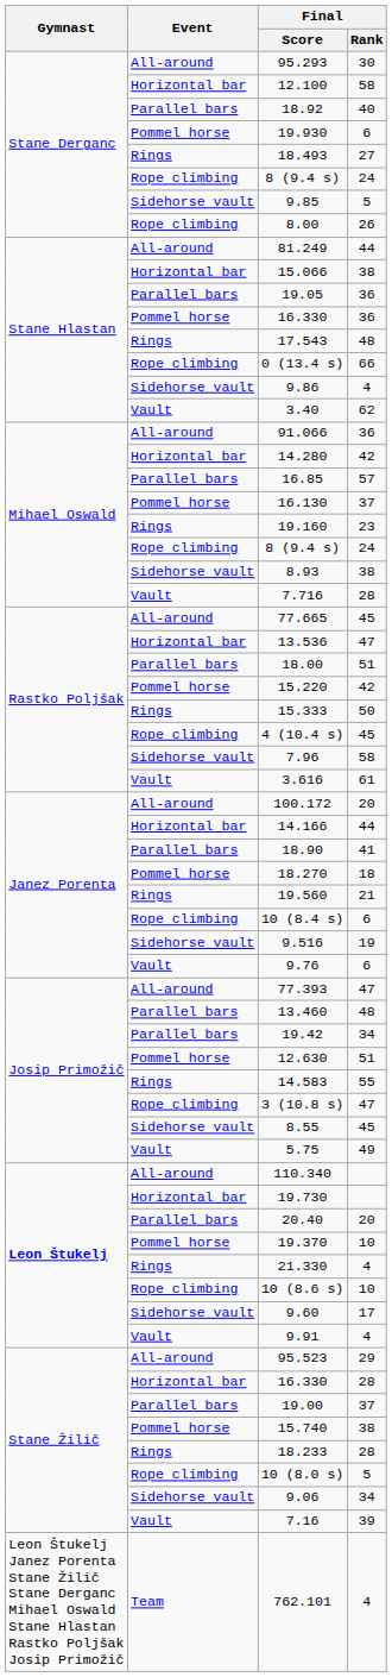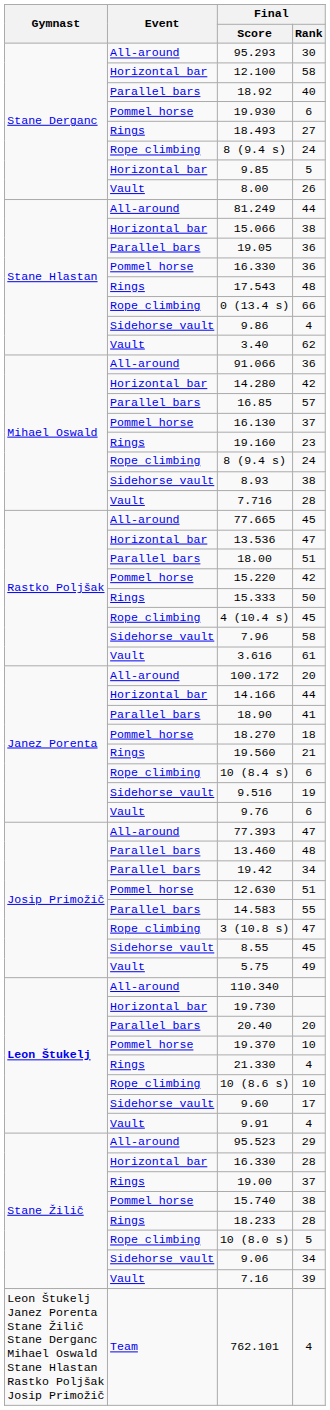 <table class=wikitable style="font-size:90%">
 <tr>
 <th rowspan=2>Gymnast</th>
 <th rowspan=2>Event</th>
 <th colspan=2>Final</th>
 </tr>
 <tr>
 <th>Score</th>
 <th>Rank</th>
 </tr>
 <tr>
 <td rowspan=8><a href='#'>Stane Derganc</a></td>
 <td><a href='#'>All-around</a></td>
 <td align=center>95.293</td>
 <td align=center>30</td>
 </tr>
 <tr>
 <td><a href='#'>Horizontal bar</a></td>
 <td align=center>12.100</td>
 <td align=center>58</td>
 </tr>
 <tr>
 <td><a href='#'>Parallel bars</a></td>
 <td align=center>18.92</td>
 <td align=center>40</td>
 </tr>
 <tr>
 <td><a href='#'>Pommel horse</a></td>
 <td align=center>19.930</td>
 <td align=center>6</td>
 </tr>
 <tr>
 <td><a href='#'>Rings</a></td>
 <td align=center>18.493</td>
 <td align=center>27</td>
 </tr>
 <tr>
 <td><a href='#'>Rope climbing</a></td>
 <td align=center>8 (9.4 s)</td>
 <td align=center>24</td>
 </tr>
 <tr>
-<td><a href='#'>Sidehorse vault</a></td>
+<td><a href='#'>Horizontal bar</a></td>
 <td align=center>9.85</td>
 <td align=center>5</td>
 </tr>
 <tr>
-<td><a href='#'>Rope climbing</a></td>
+<td><a href='#'>Vault</a></td>
 <td align=center>8.00</td>
 <td align=center>26</td>
 </tr>
 <tr>
 <td rowspan=8><a href='#'>Stane Hlastan</a></td>
 <td><a href='#'>All-around</a></td>
 <td align=center>81.249</td>
 <td align=center>44</td>
 </tr>
 <tr>
 <td><a href='#'>Horizontal bar</a></td>
 <td align=center>15.066</td>
 <td align=center>38</td>
 </tr>
 <tr>
 <td><a href='#'>Parallel bars</a></td>
 <td align=center>19.05</td>
 <td align=center>36</td>
 </tr>
 <tr>
 <td><a href='#'>Pommel horse</a></td>
 <td align=center>16.330</td>
 <td align=center>36</td>
 </tr>
 <tr>
 <td><a href='#'>Rings</a></td>
 <td align=center>17.543</td>
 <td align=center>48</td>
 </tr>
 <tr>
 <td><a href='#'>Rope climbing</a></td>
 <td align=center>0 (13.4 s)</td>
 <td align=center>66</td>
 </tr>
 <tr>
 <td><a href='#'>Sidehorse vault</a></td>
 <td align=center>9.86</td>
 <td align=center>4</td>
 </tr>
 <tr>
 <td><a href='#'>Vault</a></td>
 <td align=center>3.40</td>
 <td align=center>62</td>
 </tr>
 <tr>
 <td rowspan=8><a href='#'>Mihael Oswald</a></td>
 <td><a href='#'>All-around</a></td>
 <td align=center>91.066</td>
 <td align=center>36</td>
 </tr>
 <tr>
 <td><a href='#'>Horizontal bar</a></td>
 <td align=center>14.280</td>
 <td align=center>42</td>
 </tr>
 <tr>
 <td><a href='#'>Parallel bars</a></td>
 <td align=center>16.85</td>
 <td align=center>57</td>
 </tr>
 <tr>
 <td><a href='#'>Pommel horse</a></td>
 <td align=center>16.130</td>
 <td align=center>37</td>
 </tr>
 <tr>
 <td><a href='#'>Rings</a></td>
 <td align=center>19.160</td>
 <td align=center>23</td>
 </tr>
 <tr>
 <td><a href='#'>Rope climbing</a></td>
 <td align=center>8 (9.4 s)</td>
 <td align=center>24</td>
 </tr>
 <tr>
 <td><a href='#'>Sidehorse vault</a></td>
 <td align=center>8.93</td>
 <td align=center>38</td>
 </tr>
 <tr>
 <td><a href='#'>Vault</a></td>
 <td align=center>7.716</td>
 <td align=center>28</td>
 </tr>
 <tr>
 <td rowspan=8><a href='#'>Rastko Poljšak</a></td>
 <td><a href='#'>All-around</a></td>
 <td align=center>77.665</td>
 <td align=center>45</td>
 </tr>
 <tr>
 <td><a href='#'>Horizontal bar</a></td>
 <td align=center>13.536</td>
 <td align=center>47</td>
 </tr>
 <tr>
 <td><a href='#'>Parallel bars</a></td>
 <td align=center>18.00</td>
 <td align=center>51</td>
 </tr>
 <tr>
 <td><a href='#'>Pommel horse</a></td>
 <td align=center>15.220</td>
 <td align=center>42</td>
 </tr>
 <tr>
 <td><a href='#'>Rings</a></td>
 <td align=center>15.333</td>
 <td align=center>50</td>
 </tr>
 <tr>
 <td><a href='#'>Rope climbing</a></td>
 <td align=center>4 (10.4 s)</td>
 <td align=center>45</td>
 </tr>
 <tr>
 <td><a href='#'>Sidehorse vault</a></td>
 <td align=center>7.96</td>
 <td align=center>58</td>
 </tr>
 <tr>
 <td><a href='#'>Vault</a></td>
 <td align=center>3.616</td>
 <td align=center>61</td>
 </tr>
 <tr>
 <td rowspan=8><a href='#'>Janez Porenta</a></td>
 <td><a href='#'>All-around</a></td>
 <td align=center>100.172</td>
 <td align=center>20</td>
 </tr>
 <tr>
 <td><a href='#'>Horizontal bar</a></td>
 <td align=center>14.166</td>
 <td align=center>44</td>
 </tr>
 <tr>
 <td><a href='#'>Parallel bars</a></td>
 <td align=center>18.90</td>
 <td align=center>41</td>
 </tr>
 <tr>
 <td><a href='#'>Pommel horse</a></td>
 <td align=center>18.270</td>
 <td align=center>18</td>
 </tr>
 <tr>
 <td><a href='#'>Rings</a></td>
 <td align=center>19.560</td>
 <td align=center>21</td>
 </tr>
 <tr>
 <td><a href='#'>Rope climbing</a></td>
 <td align=center>10 (8.4 s)</td>
 <td align=center>6</td>
 </tr>
 <tr>
 <td><a href='#'>Sidehorse vault</a></td>
 <td align=center>9.516</td>
 <td align=center>19</td>
 </tr>
 <tr>
 <td><a href='#'>Vault</a></td>
 <td align=center>9.76</td>
 <td align=center>6</td>
 </tr>
 <tr>
 <td rowspan=8><a href='#'>Josip Primožič</a></td>
 <td><a href='#'>All-around</a></td>
 <td align=center>77.393</td>
 <td align=center>47</td>
 </tr>
 <tr>
 <td><a href='#'>Parallel bars</a></td>
 <td align=center>13.460</td>
 <td align=center>48</td>
 </tr>
 <tr>
 <td><a href='#'>Parallel bars</a></td>
 <td align=center>19.42</td>
 <td align=center>34</td>
 </tr>
 <tr>
 <td><a href='#'>Pommel horse</a></td>
 <td align=center>12.630</td>
 <td align=center>51</td>
 </tr>
 <tr>
-<td><a href='#'>Rings</a></td>
+<td><a href='#'>Parallel bars</a></td>
 <td align=center>14.583</td>
 <td align=center>55</td>
 </tr>
 <tr>
 <td><a href='#'>Rope climbing</a></td>
 <td align=center>3 (10.8 s)</td>
 <td align=center>47</td>
 </tr>
 <tr>
 <td><a href='#'>Sidehorse vault</a></td>
 <td align=center>8.55</td>
 <td align=center>45</td>
 </tr>
 <tr>
 <td><a href='#'>Vault</a></td>
 <td align=center>5.75</td>
 <td align=center>49</td>
 </tr>
 <tr>
 <td rowspan=8><strong><a href='#'>Leon Štukelj</a></strong></td>
 <td><a href='#'>All-around</a></td>
 <td align=center>110.340</td>
 <td align=center></td>
 </tr>
 <tr>
 <td><a href='#'>Horizontal bar</a></td>
 <td align=center>19.730</td>
 <td align=center></td>
 </tr>
 <tr>
 <td><a href='#'>Parallel bars</a></td>
 <td align=center>20.40</td>
 <td align=center>20</td>
 </tr>
 <tr>
 <td><a href='#'>Pommel horse</a></td>
 <td align=center>19.370</td>
 <td align=center>10</td>
 </tr>
 <tr>
 <td><a href='#'>Rings</a></td>
 <td align=center>21.330</td>
 <td align=center>4</td>
 </tr>
 <tr>
 <td><a href='#'>Rope climbing</a></td>
 <td align=center>10 (8.6 s)</td>
 <td align=center>10</td>
 </tr>
 <tr>
 <td><a href='#'>Sidehorse vault</a></td>
 <td align=center>9.60</td>
 <td align=center>17</td>
 </tr>
 <tr>
 <td><a href='#'>Vault</a></td>
 <td align=center>9.91</td>
 <td align=center>4</td>
 </tr>
 <tr>
 <td rowspan=8><a href='#'>Stane Žilič</a></td>
 <td><a href='#'>All-around</a></td>
 <td align=center>95.523</td>
 <td align=center>29</td>
 </tr>
 <tr>
 <td><a href='#'>Horizontal bar</a></td>
 <td align=center>16.330</td>
 <td align=center>28</td>
 </tr>
 <tr>
-<td><a href='#'>Parallel bars</a></td>
+<td><a href='#'>Rings</a></td>
 <td align=center>19.00</td>
 <td align=center>37</td>
 </tr>
 <tr>
 <td><a href='#'>Pommel horse</a></td>
 <td align=center>15.740</td>
 <td align=center>38</td>
 </tr>
 <tr>
 <td><a href='#'>Rings</a></td>
 <td align=center>18.233</td>
 <td align=center>28</td>
 </tr>
 <tr>
 <td><a href='#'>Rope climbing</a></td>
 <td align=center>10 (8.0 s)</td>
 <td align=center>5</td>
 </tr>
 <tr>
 <td><a href='#'>Sidehorse vault</a></td>
 <td align=center>9.06</td>
 <td align=center>34</td>
 </tr>
 <tr>
 <td><a href='#'>Vault</a></td>
 <td align=center>7.16</td>
 <td align=center>39</td>
 </tr>
 <tr>
 <td>Leon Štukelj <br> Janez Porenta <br> Stane Žilič <br> Stane Derganc <br> Mihael Oswald <br> Stane Hlastan <br> Rastko Poljšak <br> Josip Primožič</td>
 <td><a href='#'>Team</a></td>
 <td align=center>762.101</td>
 <td align=center>4</td>
 </tr>
 </table>
